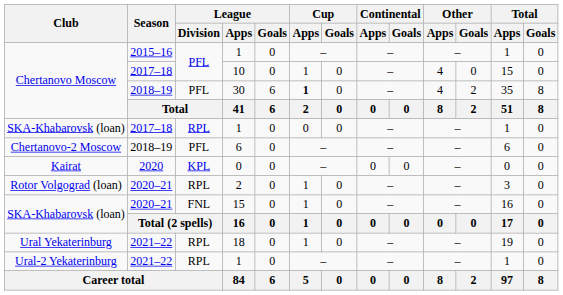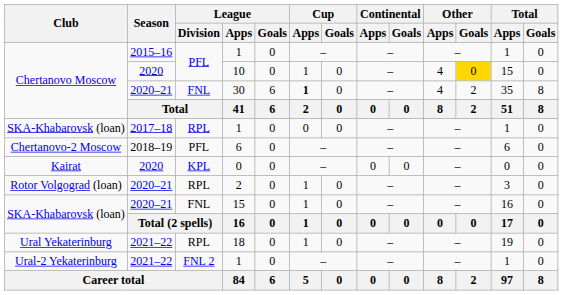 <table class="wikitable" style="text-align: center;">
 <tr>
 <th rowspan=2>Club</th>
 <th rowspan=2>Season</th>
 <th colspan=3>League</th>
 <th colspan=2>Cup</th>
 <th colspan=2>Continental</th>
 <th colspan=2>Other</th>
 <th colspan=2>Total</th>
 </tr>
 <tr>
 <th>Division</th>
 <th>Apps</th>
 <th>Goals</th>
 <th>Apps</th>
 <th>Goals</th>
 <th>Apps</th>
 <th>Goals</th>
 <th>Apps</th>
 <th>Goals</th>
 <th>Apps</th>
 <th>Goals</th>
 </tr>
 <tr>
 <td rowspan="4"><a href='#'>Chertanovo Moscow</a></td>
 <td><a href='#'>2015–16</a></td>
 <td rowspan="2"><a href='#'>PFL</a></td>
 <td>1</td>
 <td>0</td>
 <td colspan=2>–</td>
 <td colspan=2>–</td>
 <td colspan=2>–</td>
 <td>1</td>
 <td>0</td>
 </tr>
 <tr>
-<td><a href='#'>2017–18</a></td>
+<td><a href='#'>2020</a></td>
 <td>10</td>
 <td>0</td>
 <td>1</td>
 <td>0</td>
 <td colspan=2>–</td>
 <td>4</td>
-<td>0</td>
+<td style="background: gold;">0</td>
 <td>15</td>
 <td>0</td>
 </tr>
 <tr>
-<td><a href='#'>2018–19</a></td>
-<td>PFL</td>
+<td><a href='#'>2020–21</a></td>
+<td><a href='#'>FNL</a></td>
 <td>30</td>
 <td>6</td>
 <td><strong>1</strong></td>
 <td>0</td>
 <td colspan=2>–</td>
 <td>4</td>
 <td>2</td>
 <td>35</td>
 <td>8</td>
 </tr>
 <tr>
 <th colspan=2>Total</th>
 <th>41</th>
 <th>6</th>
 <th>2</th>
 <th>0</th>
 <th>0</th>
 <th>0</th>
 <th>8</th>
 <th>2</th>
 <th>51</th>
 <th>8</th>
 </tr>
 <tr>
 <td><a href='#'>SKA-Khabarovsk</a> (loan)</td>
 <td><a href='#'>2017–18</a></td>
 <td><a href='#'>RPL</a></td>
 <td>1</td>
 <td>0</td>
 <td>0</td>
 <td>0</td>
 <td colspan=2>–</td>
 <td colspan=2>–</td>
 <td>1</td>
 <td>0</td>
 </tr>
 <tr>
 <td><a href='#'>Chertanovo-2 Moscow</a></td>
 <td>2018–19</td>
 <td>PFL</td>
 <td>6</td>
 <td>0</td>
 <td colspan=2>–</td>
 <td colspan=2>–</td>
 <td colspan=2>–</td>
 <td>6</td>
 <td>0</td>
 </tr>
 <tr>
 <td><a href='#'>Kairat</a></td>
 <td><a href='#'>2020</a></td>
 <td><a href='#'>KPL</a></td>
 <td>0</td>
 <td>0</td>
 <td colspan=2>–</td>
 <td>0</td>
 <td>0</td>
 <td colspan=2>–</td>
 <td>0</td>
 <td>0</td>
 </tr>
 <tr>
 <td><a href='#'>Rotor Volgograd</a> (loan)</td>
 <td><a href='#'>2020–21</a></td>
 <td>RPL</td>
 <td>2</td>
 <td>0</td>
 <td>1</td>
 <td>0</td>
 <td colspan=2>–</td>
 <td colspan=2>–</td>
 <td>3</td>
 <td>0</td>
 </tr>
 <tr>
 <td rowspan="2"><a href='#'>SKA-Khabarovsk</a> (loan)</td>
 <td><a href='#'>2020–21</a></td>
 <td>FNL</td>
 <td>15</td>
 <td>0</td>
 <td>1</td>
 <td>0</td>
 <td colspan=2>–</td>
 <td colspan=2>–</td>
 <td>16</td>
 <td>0</td>
 </tr>
 <tr>
 <th colspan=2>Total (2 spells)</th>
 <th>16</th>
 <th>0</th>
 <th>1</th>
 <th>0</th>
 <th>0</th>
 <th>0</th>
 <th>0</th>
 <th>0</th>
 <th>17</th>
 <th>0</th>
 </tr>
 <tr>
 <td><a href='#'>Ural Yekaterinburg</a></td>
 <td><a href='#'>2021–22</a></td>
 <td>RPL</td>
 <td>18</td>
 <td>0</td>
 <td>1</td>
 <td>0</td>
 <td colspan=2>–</td>
 <td colspan=2>–</td>
 <td>19</td>
 <td>0</td>
 </tr>
 <tr>
 <td><a href='#'>Ural-2 Yekaterinburg</a></td>
 <td><a href='#'>2021–22</a></td>
-<td>RPL</td>
+<td><a href='#'>FNL 2</a></td>
 <td>1</td>
 <td>0</td>
 <td colspan=2>–</td>
 <td colspan=2>–</td>
 <td colspan=2>–</td>
 <td>1</td>
 <td>0</td>
 </tr>
 <tr>
 <th colspan=3>Career total</th>
 <th>84</th>
 <th>6</th>
 <th>5</th>
 <th>0</th>
 <th>0</th>
 <th>0</th>
 <th>8</th>
 <th>2</th>
 <th>97</th>
 <th>8</th>
 </tr>
 </table>
